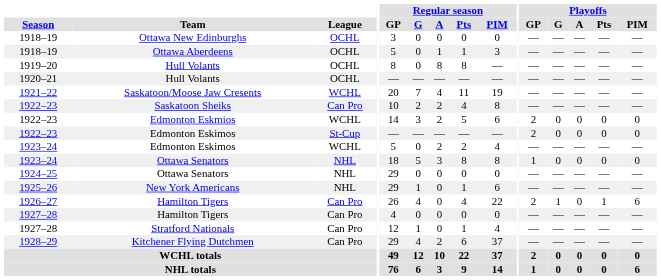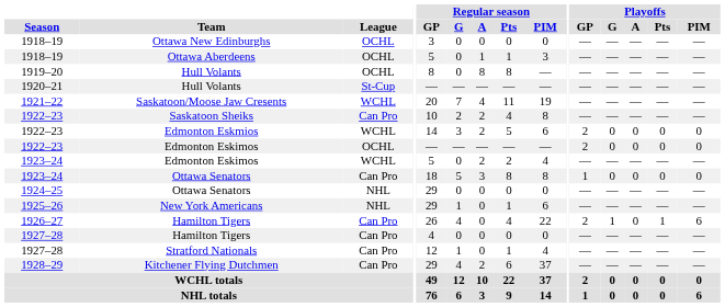 <table border="0" cellpadding="1" cellspacing="0" style="text-align:center; width:60em">
 <tr bgcolor="#e0e0e0">
 <th colspan="3" bgcolor="#ffffff"></th>
 <th rowspan="100" bgcolor="#ffffff"></th>
 <th colspan="5"><a href='#'>Regular season</a></th>
 <th rowspan="100" bgcolor="#ffffff"></th>
 <th colspan="5"><a href='#'>Playoffs</a></th>
 </tr>
 <tr bgcolor="#e0e0e0">
 <th><a href='#'>Season</a></th>
 <th>Team</th>
 <th>League</th>
 <th>GP</th>
 <th><a href='#'>G</a></th>
 <th><a href='#'>A</a></th>
 <th><a href='#'>Pts</a></th>
 <th><a href='#'>PIM</a></th>
 <th>GP</th>
 <th>G</th>
 <th>A</th>
 <th>Pts</th>
 <th>PIM</th>
 </tr>
 <tr>
 <td>1918–19</td>
 <td><a href='#'>Ottawa New Edinburghs</a></td>
 <td><a href='#'>OCHL</a></td>
 <td>3</td>
 <td>0</td>
 <td>0</td>
 <td>0</td>
 <td>0</td>
 <td>—</td>
 <td>—</td>
 <td>—</td>
 <td>—</td>
 <td>—</td>
 </tr>
 <tr bgcolor="#f0f0f0">
 <td>1918–19</td>
 <td><a href='#'>Ottawa Aberdeens</a></td>
 <td>OCHL</td>
 <td>5</td>
 <td>0</td>
 <td>1</td>
 <td>1</td>
 <td>3</td>
 <td>—</td>
 <td>—</td>
 <td>—</td>
 <td>—</td>
 <td>—</td>
 </tr>
 <tr>
 <td>1919–20</td>
 <td><a href='#'>Hull Volants</a></td>
 <td>OCHL</td>
 <td>8</td>
 <td>0</td>
 <td>8</td>
 <td>8</td>
 <td>—</td>
 <td>—</td>
 <td>—</td>
 <td>—</td>
 <td>—</td>
 <td>—</td>
 </tr>
 <tr bgcolor="#f0f0f0">
 <td>1920–21</td>
 <td>Hull Volants</td>
-<td>OCHL</td>
+<td><a href='#'>St-Cup</a></td>
 <td>—</td>
 <td>—</td>
 <td>—</td>
 <td>—</td>
 <td>—</td>
 <td>—</td>
 <td>—</td>
 <td>—</td>
 <td>—</td>
 <td>—</td>
 </tr>
 <tr>
 <td><a href='#'>1921–22</a></td>
 <td><a href='#'>Saskatoon/Moose Jaw Cresents</a></td>
 <td><a href='#'>WCHL</a></td>
 <td>20</td>
 <td>7</td>
 <td>4</td>
 <td>11</td>
 <td>19</td>
 <td>—</td>
 <td>—</td>
 <td>—</td>
 <td>—</td>
 <td>—</td>
 </tr>
 <tr bgcolor="#f0f0f0">
 <td><a href='#'>1922–23</a></td>
 <td><a href='#'>Saskatoon Sheiks</a></td>
 <td><a href='#'>Can Pro</a></td>
 <td>10</td>
 <td>2</td>
 <td>2</td>
 <td>4</td>
 <td>8</td>
 <td>—</td>
 <td>—</td>
 <td>—</td>
 <td>—</td>
 <td>—</td>
 </tr>
 <tr>
 <td>1922–23</td>
 <td><a href='#'>Edmonton Eskmios</a></td>
 <td>WCHL</td>
 <td>14</td>
 <td>3</td>
 <td>2</td>
 <td>5</td>
 <td>6</td>
 <td>2</td>
 <td>0</td>
 <td>0</td>
 <td>0</td>
 <td>0</td>
 </tr>
 <tr bgcolor="#f0f0f0">
 <td><a href='#'>1922–23</a></td>
 <td>Edmonton Eskimos</td>
-<td><a href='#'>St-Cup</a></td>
+<td>OCHL</td>
 <td>—</td>
 <td>—</td>
 <td>—</td>
 <td>—</td>
 <td>—</td>
 <td>2</td>
 <td>0</td>
 <td>0</td>
 <td>0</td>
 <td>0</td>
 </tr>
 <tr>
 <td><a href='#'>1923–24</a></td>
 <td>Edmonton Eskimos</td>
 <td>WCHL</td>
 <td>5</td>
 <td>0</td>
 <td>2</td>
 <td>2</td>
 <td>4</td>
 <td>—</td>
 <td>—</td>
 <td>—</td>
 <td>—</td>
 <td>—</td>
 </tr>
 <tr bgcolor="#f0f0f0">
 <td><a href='#'>1923–24</a></td>
 <td><a href='#'>Ottawa Senators</a></td>
-<td><a href='#'>NHL</a></td>
+<td>Can Pro</td>
 <td>18</td>
 <td>5</td>
 <td>3</td>
 <td>8</td>
 <td>8</td>
 <td>1</td>
 <td>0</td>
 <td>0</td>
 <td>0</td>
 <td>0</td>
 </tr>
 <tr>
 <td><a href='#'>1924–25</a></td>
 <td>Ottawa Senators</td>
 <td>NHL</td>
 <td>29</td>
 <td>0</td>
 <td>0</td>
 <td>0</td>
 <td>0</td>
 <td>—</td>
 <td>—</td>
 <td>—</td>
 <td>—</td>
 <td>—</td>
 </tr>
 <tr bgcolor="#f0f0f0">
 <td><a href='#'>1925–26</a></td>
 <td><a href='#'>New York Americans</a></td>
 <td>NHL</td>
 <td>29</td>
 <td>1</td>
 <td>0</td>
 <td>1</td>
 <td>6</td>
 <td>—</td>
 <td>—</td>
 <td>—</td>
 <td>—</td>
 <td>—</td>
 </tr>
 <tr>
 <td><a href='#'>1926–27</a></td>
 <td><a href='#'>Hamilton Tigers</a></td>
 <td><a href='#'>Can Pro</a></td>
 <td>26</td>
 <td>4</td>
 <td>0</td>
 <td>4</td>
 <td>22</td>
 <td>2</td>
 <td>1</td>
 <td>0</td>
 <td>1</td>
 <td>6</td>
 </tr>
 <tr bgcolor="#f0f0f0">
 <td><a href='#'>1927–28</a></td>
 <td>Hamilton Tigers</td>
 <td>Can Pro</td>
 <td>4</td>
 <td>0</td>
 <td>0</td>
 <td>0</td>
 <td>0</td>
 <td>—</td>
 <td>—</td>
 <td>—</td>
 <td>—</td>
 <td>—</td>
 </tr>
 <tr>
 <td>1927–28</td>
 <td><a href='#'>Stratford Nationals</a></td>
 <td>Can Pro</td>
 <td>12</td>
 <td>1</td>
 <td>0</td>
 <td>1</td>
 <td>4</td>
 <td>—</td>
 <td>—</td>
 <td>—</td>
 <td>—</td>
 <td>—</td>
 </tr>
 <tr bgcolor="#f0f0f0">
 <td><a href='#'>1928–29</a></td>
 <td><a href='#'>Kitchener Flying Dutchmen</a></td>
 <td>Can Pro</td>
 <td>29</td>
 <td>4</td>
 <td>2</td>
 <td>6</td>
 <td>37</td>
 <td>—</td>
 <td>—</td>
 <td>—</td>
 <td>—</td>
 <td>—</td>
 </tr>
 <tr bgcolor="#e0e0e0">
 <th colspan="3">WCHL totals</th>
 <th>49</th>
 <th>12</th>
 <th>10</th>
 <th>22</th>
 <th>37</th>
 <th>2</th>
 <th>0</th>
 <th>0</th>
 <th>0</th>
 <th>0</th>
 </tr>
 <tr bgcolor="#e0e0e0">
 <th colspan="3">NHL totals</th>
 <th>76</th>
 <th>6</th>
 <th>3</th>
 <th>9</th>
 <th>14</th>
 <th>1</th>
 <th>0</th>
 <th>0</th>
 <th>0</th>
 <th>6</th>
 </tr>
 </table>
